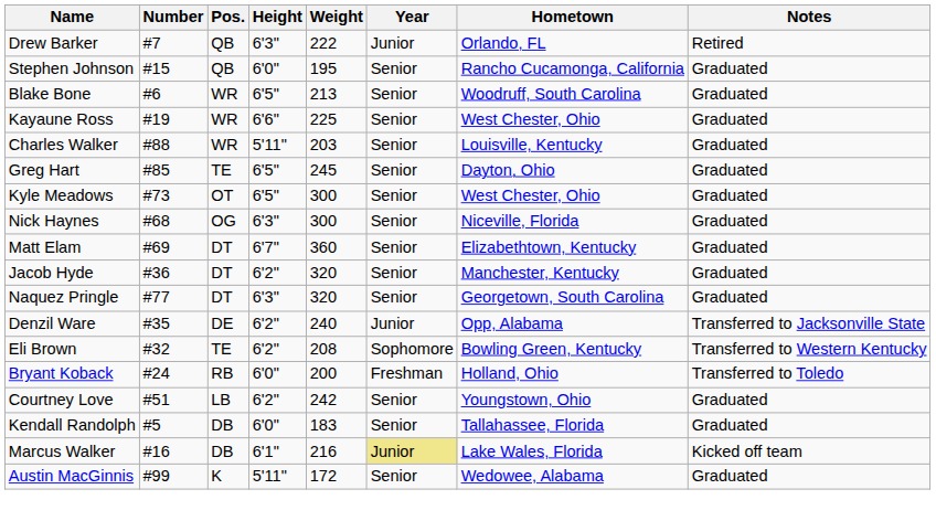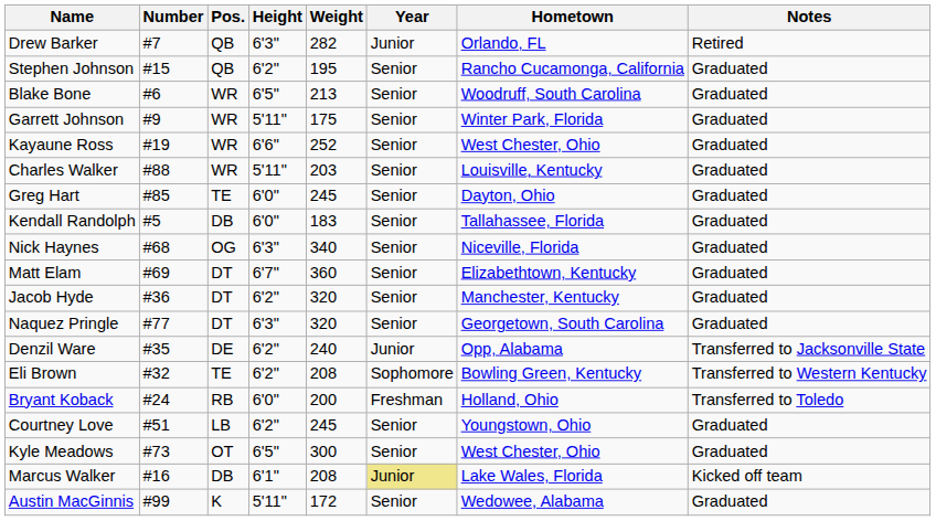 <table class="wikitable sortable">
 <tr>
 <th>Name</th>
 <th>Number</th>
 <th>Pos.</th>
 <th>Height</th>
 <th>Weight</th>
 <th>Year</th>
 <th>Hometown</th>
 <th class="unsortable">Notes</th>
 </tr>
 <tr>
 <td>Drew Barker</td>
 <td>#7</td>
 <td>QB</td>
 <td>6'3"</td>
-<td>222</td>
+<td>282</td>
 <td>Junior</td>
 <td><a href='#'>Orlando, FL</a></td>
 <td>Retired</td>
 </tr>
 <tr>
 <td>Stephen Johnson</td>
 <td>#15</td>
 <td>QB</td>
-<td>6'0"</td>
+<td>6'2"</td>
 <td>195</td>
 <td>Senior</td>
 <td><a href='#'>Rancho Cucamonga, California</a></td>
 <td>Graduated</td>
 </tr>
 <tr>
 <td>Blake Bone</td>
 <td>#6</td>
 <td>WR</td>
 <td>6'5"</td>
 <td>213</td>
 <td>Senior</td>
 <td><a href='#'>Woodruff, South Carolina</a></td>
 <td>Graduated</td>
 </tr>
 <tr>
+<td>Garrett Johnson</td>
+<td>#9</td>
+<td>WR</td>
+<td>5'11"</td>
+<td>175</td>
+<td>Senior</td>
+<td><a href='#'>Winter Park, Florida</a></td>
+<td>Graduated</td>
+</tr>
+<tr>
 <td>Kayaune Ross</td>
 <td>#19</td>
 <td>WR</td>
 <td>6'6"</td>
-<td>225</td>
+<td>252</td>
 <td>Senior</td>
 <td><a href='#'>West Chester, Ohio</a></td>
 <td>Graduated</td>
 </tr>
 <tr>
 <td>Charles Walker</td>
 <td>#88</td>
 <td>WR</td>
 <td>5'11"</td>
 <td>203</td>
 <td>Senior</td>
 <td><a href='#'>Louisville, Kentucky</a></td>
 <td>Graduated</td>
 </tr>
 <tr>
 <td>Greg Hart</td>
 <td>#85</td>
 <td>TE</td>
-<td>6'5"</td>
+<td>6'0"</td>
 <td>245</td>
 <td>Senior</td>
 <td><a href='#'>Dayton, Ohio</a></td>
 <td>Graduated</td>
 </tr>
 <tr>
-<td>Kyle Meadows</td>
-<td>#73</td>
-<td>OT</td>
-<td>6'5"</td>
-<td>300</td>
+<td>Kendall Randolph</td>
+<td>#5</td>
+<td>DB</td>
+<td>6'0"</td>
+<td>183</td>
 <td>Senior</td>
-<td><a href='#'>West Chester, Ohio</a></td>
+<td><a href='#'>Tallahassee, Florida</a></td>
 <td>Graduated</td>
 </tr>
 <tr>
 <td>Nick Haynes</td>
 <td>#68</td>
 <td>OG</td>
 <td>6'3"</td>
-<td>300</td>
+<td>340</td>
 <td>Senior</td>
 <td><a href='#'>Niceville, Florida</a></td>
 <td>Graduated</td>
 </tr>
 <tr>
 <td>Matt Elam</td>
 <td>#69</td>
 <td>DT</td>
 <td>6'7"</td>
 <td>360</td>
 <td>Senior</td>
 <td><a href='#'>Elizabethtown, Kentucky</a></td>
 <td>Graduated</td>
 </tr>
 <tr>
 <td>Jacob Hyde</td>
 <td>#36</td>
 <td>DT</td>
 <td>6'2"</td>
 <td>320</td>
 <td>Senior</td>
 <td><a href='#'>Manchester, Kentucky</a></td>
 <td>Graduated</td>
 </tr>
 <tr>
 <td>Naquez Pringle</td>
 <td>#77</td>
 <td>DT</td>
 <td>6'3"</td>
 <td>320</td>
 <td>Senior</td>
 <td><a href='#'>Georgetown, South Carolina</a></td>
 <td>Graduated</td>
 </tr>
 <tr>
 <td>Denzil Ware</td>
 <td>#35</td>
 <td>DE</td>
 <td>6'2"</td>
 <td>240</td>
 <td>Junior</td>
 <td><a href='#'>Opp, Alabama</a></td>
 <td>Transferred to <a href='#'>Jacksonville State</a></td>
 </tr>
 <tr>
 <td>Eli Brown</td>
 <td>#32</td>
 <td>TE</td>
 <td>6'2"</td>
 <td>208</td>
 <td>Sophomore</td>
 <td><a href='#'>Bowling Green, Kentucky</a></td>
 <td>Transferred to <a href='#'>Western Kentucky</a></td>
 </tr>
 <tr>
 <td><a href='#'>Bryant Koback</a></td>
 <td>#24</td>
 <td>RB</td>
 <td>6'0"</td>
 <td>200</td>
 <td>Freshman</td>
 <td><a href='#'>Holland, Ohio</a></td>
 <td>Transferred to <a href='#'>Toledo</a></td>
 </tr>
 <tr>
 <td>Courtney Love</td>
 <td>#51</td>
 <td>LB</td>
 <td>6'2"</td>
-<td>242</td>
+<td>245</td>
 <td>Senior</td>
 <td><a href='#'>Youngstown, Ohio</a></td>
 <td>Graduated</td>
 </tr>
 <tr>
-<td>Kendall Randolph</td>
-<td>#5</td>
-<td>DB</td>
-<td>6'0"</td>
-<td>183</td>
+<td>Kyle Meadows</td>
+<td>#73</td>
+<td>OT</td>
+<td>6'5"</td>
+<td>300</td>
 <td>Senior</td>
-<td><a href='#'>Tallahassee, Florida</a></td>
+<td><a href='#'>West Chester, Ohio</a></td>
 <td>Graduated</td>
 </tr>
 <tr>
 <td>Marcus Walker</td>
 <td>#16</td>
 <td>DB</td>
 <td>6'1"</td>
-<td>216</td>
+<td>208</td>
 <td style="background: khaki;">Junior</td>
 <td><a href='#'>Lake Wales, Florida</a></td>
 <td>Kicked off team</td>
 </tr>
 <tr>
 <td><a href='#'>Austin MacGinnis</a></td>
 <td>#99</td>
 <td>K</td>
 <td>5'11"</td>
 <td>172</td>
 <td>Senior</td>
 <td><a href='#'>Wedowee, Alabama</a></td>
 <td>Graduated</td>
 </tr>
 </table>
